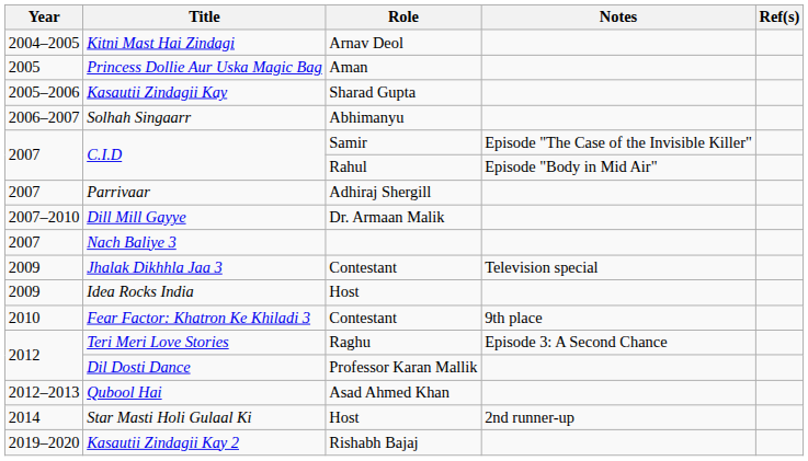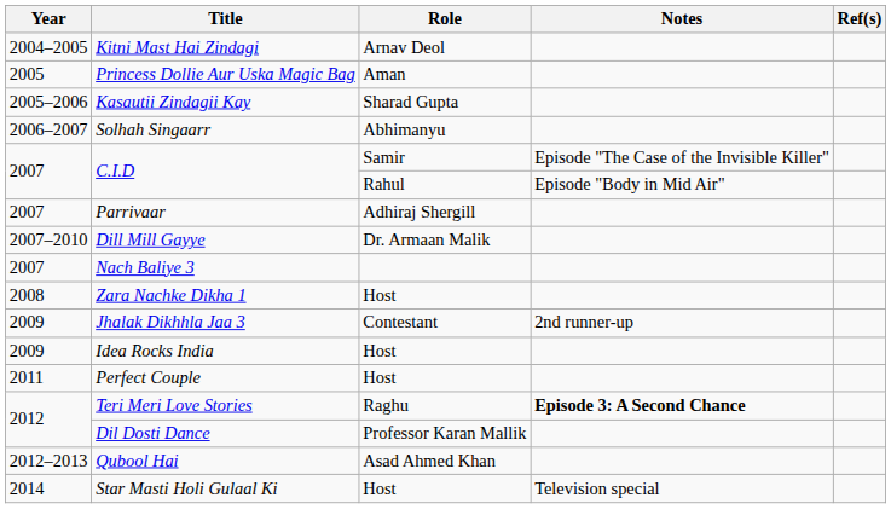 <table class="wikitable sortable">
 <tr>
 <th>Year</th>
 <th>Title</th>
 <th>Role</th>
 <th>Notes</th>
 <th class="unsortable">Ref(s)</th>
 </tr>
 <tr>
 <td>2004–2005</td>
 <td><em><a href='#'>Kitni Mast Hai Zindagi</a></em></td>
 <td>Arnav Deol</td>
 <td></td>
 <td style="text-align:center;"></td>
 </tr>
 <tr>
 <td>2005</td>
 <td><em><a href='#'>Princess Dollie Aur Uska Magic Bag</a></em></td>
 <td>Aman</td>
 <td></td>
 <td style="text-align:center;"></td>
 </tr>
 <tr>
 <td>2005–2006</td>
 <td><em><a href='#'>Kasautii Zindagii Kay</a></em></td>
 <td>Sharad Gupta</td>
 <td></td>
 <td style="text-align:center;"></td>
 </tr>
 <tr>
 <td>2006–2007</td>
 <td><em>Solhah Singaarr</em></td>
 <td>Abhimanyu</td>
 <td></td>
 <td style="text-align:center;"></td>
 </tr>
 <tr>
 <td rowspan=2>2007</td>
 <td rowspan=2><em><a href='#'>C.I.D</a></em></td>
 <td>Samir</td>
 <td>Episode "The Case of the Invisible Killer"</td>
 <td style="text-align:center;"></td>
 </tr>
 <tr>
 <td>Rahul</td>
 <td>Episode "Body in Mid Air"</td>
 <td></td>
 </tr>
 <tr>
 <td>2007</td>
 <td><em>Parrivaar</em></td>
 <td>Adhiraj Shergill</td>
 <td></td>
 <td style="text-align:center;"></td>
 </tr>
 <tr>
 <td>2007–2010</td>
 <td><em><a href='#'>Dill Mill Gayye</a></em></td>
 <td>Dr. Armaan Malik</td>
 <td></td>
 <td style="text-align:center;"></td>
 </tr>
 <tr>
 <td>2007</td>
 <td><em><a href='#'>Nach Baliye 3</a></em></td>
 <td></td>
 <td></td>
 <td style="text-align:center;"></td>
 </tr>
 <tr>
+<td>2008</td>
+<td><em><a href='#'>Zara Nachke Dikha 1</a></em></td>
+<td>Host</td>
+<td></td>
+<td style="text-align:center;"></td>
+</tr>
+<tr>
 <td>2009</td>
 <td><em><a href='#'>Jhalak Dikhhla Jaa 3</a></em></td>
 <td>Contestant</td>
-<td>Television special</td>
+<td>2nd runner-up</td>
 <td style="text-align:center;"></td>
 </tr>
 <tr>
 <td>2009</td>
 <td><em>Idea Rocks India</em></td>
 <td>Host</td>
 <td></td>
 <td style="text-align:center;"></td>
 </tr>
 <tr>
-<td>2010</td>
-<td><em><a href='#'>Fear Factor: Khatron Ke Khiladi 3</a></em></td>
-<td>Contestant</td>
-<td>9th place</td>
+<td>2011</td>
+<td><em>Perfect Couple</em></td>
+<td>Host</td>
+<td></td>
 <td style="text-align:center;"></td>
 </tr>
 <tr>
 <td rowspan="2">2012</td>
 <td><em><a href='#'>Teri Meri Love Stories</a></em></td>
 <td>Raghu</td>
-<td>Episode 3: A Second Chance</td>
+<td><strong>Episode 3: A Second Chance</strong></td>
 <td style="text-align:center;"></td>
 </tr>
 <tr>
 <td><em><a href='#'>Dil Dosti Dance</a></em></td>
 <td>Professor Karan Mallik</td>
 <td></td>
 <td style="text-align:center;"></td>
 </tr>
 <tr>
 <td>2012–2013</td>
 <td><em><a href='#'>Qubool Hai</a></em></td>
 <td>Asad Ahmed Khan</td>
 <td></td>
 <td style="text-align:center;"></td>
 </tr>
 <tr>
 <td>2014</td>
 <td><em>Star Masti Holi Gulaal Ki</em></td>
 <td>Host</td>
-<td>2nd runner-up</td>
-<td style="text-align:center;"></td>
-</tr>
-<tr>
-<td>2019–2020</td>
-<td><em><a href='#'>Kasautii Zindagii Kay 2</a></em></td>
-<td>Rishabh Bajaj</td>
-<td></td>
+<td>Television special</td>
 <td style="text-align:center;"></td>
 </tr>
 </table>
